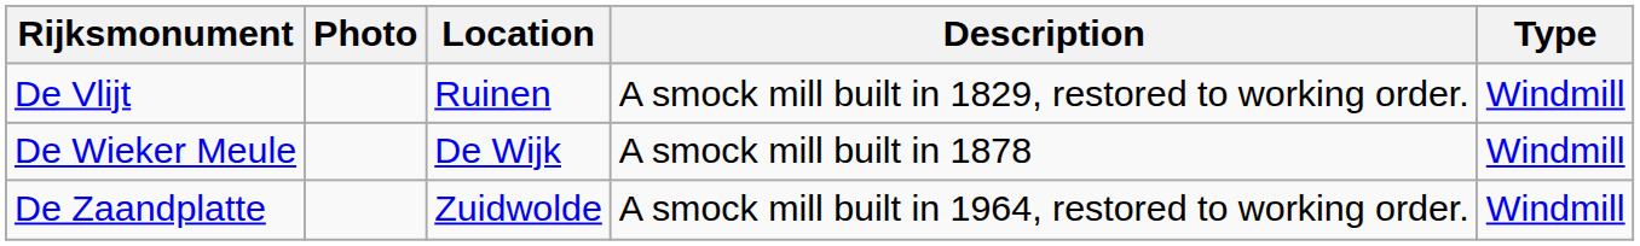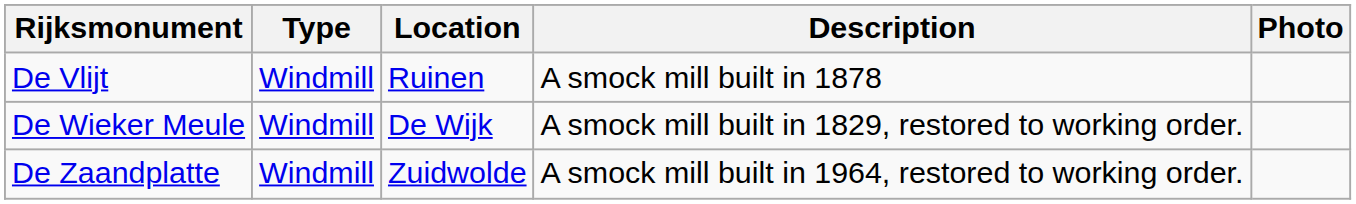 <table class="wikitable">
 <tr>
 <th>Rijksmonument</th>
-<th>Photo</th>
+<th>Type</th>
 <th>Location</th>
 <th>Description</th>
-<th>Type</th>
+<th>Photo</th>
 </tr>
 <tr>
 <td><a href='#'>De Vlijt</a><br></td>
+<td><a href='#'>Windmill</a></td>
+<td><a href='#'>Ruinen</a></td>
+<td>A smock mill built in 1878</td>
 <td></td>
-<td><a href='#'>Ruinen</a></td>
-<td>A smock mill built in 1829, restored to working order.</td>
-<td><a href='#'>Windmill</a></td>
 </tr>
 <tr>
 <td><a href='#'>De Wieker Meule</a><br></td>
+<td><a href='#'>Windmill</a></td>
+<td><a href='#'>De Wijk</a></td>
+<td>A smock mill built in 1829, restored to working order.</td>
 <td></td>
-<td><a href='#'>De Wijk</a></td>
-<td>A smock mill built in 1878</td>
-<td><a href='#'>Windmill</a></td>
 </tr>
 <tr>
 <td><a href='#'>De Zaandplatte</a><br></td>
-<td></td>
+<td><a href='#'>Windmill</a></td>
 <td><a href='#'>Zuidwolde</a></td>
 <td>A smock mill built in 1964, restored to working order.</td>
-<td><a href='#'>Windmill</a></td>
+<td></td>
 </tr>
 </table>
